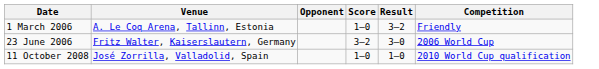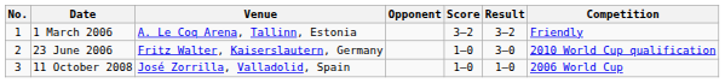 <table class="wikitable sortable">
 <tr>
+<th scope="col">No.</th>
 <th scope="col">Date</th>
 <th scope="col">Venue</th>
 <th scope="col">Opponent</th>
 <th scope="col">Score</th>
 <th scope="col">Result</th>
 <th scope="col">Competition</th>
 </tr>
 <tr>
+<td align="center">1</td>
 <td>1 March 2006</td>
 <td><a href='#'>A. Le Coq Arena</a>, <a href='#'>Tallinn</a>, Estonia</td>
 <td></td>
-<td align="center">1–0</td>
+<td align="center">3–2</td>
 <td align="center">3–2</td>
 <td><a href='#'>Friendly</a></td>
 </tr>
 <tr>
+<td align="center">2</td>
 <td>23 June 2006</td>
 <td><a href='#'>Fritz Walter</a>, <a href='#'>Kaiserslautern</a>, Germany</td>
 <td></td>
-<td align="center">3–2</td>
+<td align="center">1–0</td>
 <td align="center">3–0</td>
-<td><a href='#'>2006 World Cup</a></td>
+<td><a href='#'>2010 World Cup qualification</a></td>
 </tr>
 <tr>
+<td align="center">3</td>
 <td>11 October 2008</td>
 <td><a href='#'>José Zorrilla</a>, <a href='#'>Valladolid</a>, Spain</td>
 <td></td>
 <td align="center">1–0</td>
 <td align="center">1–0</td>
-<td><a href='#'>2010 World Cup qualification</a></td>
+<td><a href='#'>2006 World Cup</a></td>
 </tr>
 </table>
